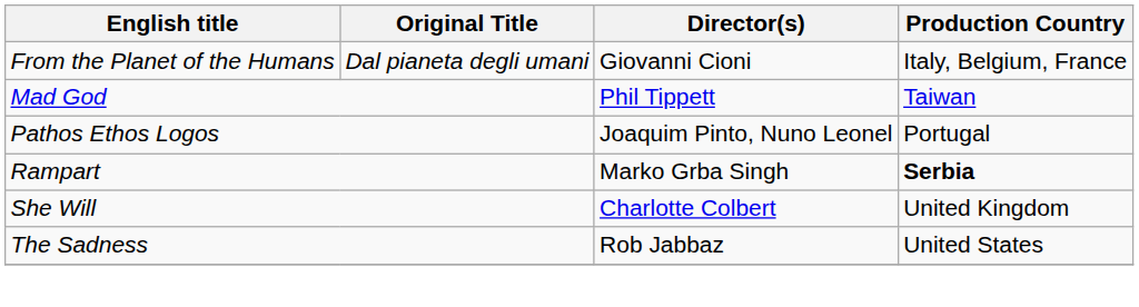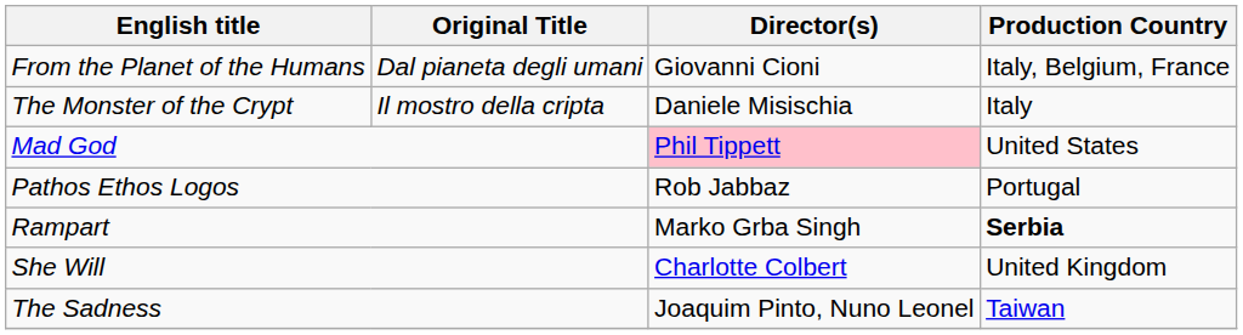 <table class="wikitable sortable">
 <tr>
 <th>English title</th>
 <th>Original Title</th>
 <th>Director(s)</th>
 <th>Production Country</th>
 </tr>
 <tr>
 <td><em>From the Planet of the Humans</em></td>
 <td><em>Dal pianeta degli umani</em></td>
 <td>Giovanni Cioni</td>
 <td>Italy, Belgium, France</td>
 </tr>
 <tr>
+<td><em>The Monster of the Crypt</em></td>
+<td><em>Il mostro della cripta</em></td>
+<td>Daniele Misischia</td>
+<td>Italy</td>
+</tr>
+<tr>
 <td colspan="2"><em><a href='#'>Mad God</a></em></td>
-<td><a href='#'>Phil Tippett</a></td>
-<td><a href='#'>Taiwan</a></td>
+<td style="background: pink;"><a href='#'>Phil Tippett</a></td>
+<td>United States</td>
 </tr>
 <tr>
 <td colspan="2"><em>Pathos Ethos Logos</em></td>
-<td>Joaquim Pinto, Nuno Leonel</td>
+<td>Rob Jabbaz</td>
 <td>Portugal</td>
 </tr>
 <tr>
 <td colspan="2"><em>Rampart</em></td>
 <td>Marko Grba Singh</td>
 <td><strong>Serbia</strong></td>
 </tr>
 <tr>
 <td colspan="2"><em>She Will</em></td>
 <td><a href='#'>Charlotte Colbert</a></td>
 <td>United Kingdom</td>
 </tr>
 <tr>
 <td colspan="2"><em>The Sadness</em></td>
-<td>Rob Jabbaz</td>
-<td>United States</td>
+<td>Joaquim Pinto, Nuno Leonel</td>
+<td><a href='#'>Taiwan</a></td>
 </tr>
 <tr>
 </tr>
 </table>
